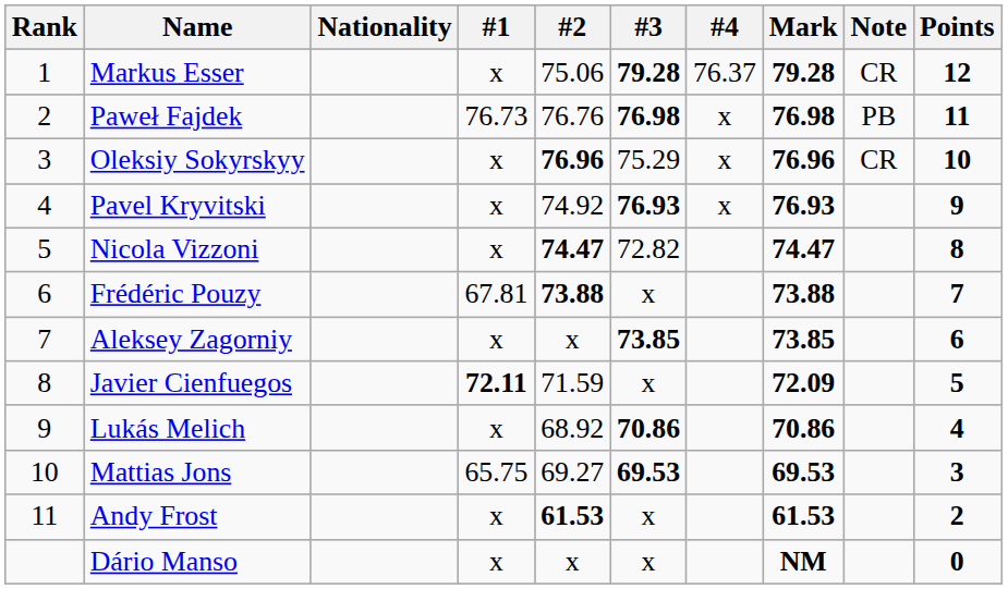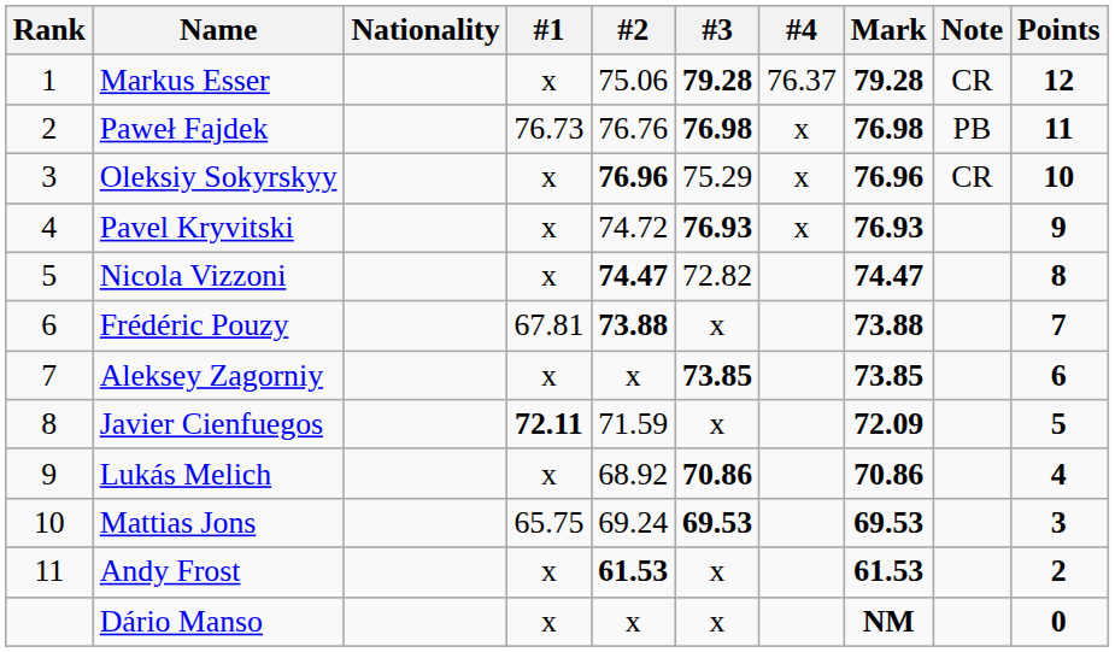 <table class="wikitable sortable" style="text-align:center">
 <tr>
 <th>Rank</th>
 <th>Name</th>
 <th>Nationality</th>
 <th>#1</th>
 <th>#2</th>
 <th>#3</th>
 <th>#4</th>
 <th>Mark</th>
 <th>Note</th>
 <th>Points</th>
 </tr>
 <tr>
 <td>1</td>
 <td align=left><a href='#'>Markus Esser</a></td>
 <td align=left></td>
 <td>x</td>
 <td>75.06</td>
 <td><strong>79.28</strong></td>
 <td>76.37</td>
 <td><strong>79.28</strong></td>
 <td>CR</td>
 <td><strong>12</strong></td>
 </tr>
 <tr>
 <td>2</td>
 <td align=left><a href='#'>Paweł Fajdek</a></td>
 <td align=left></td>
 <td>76.73</td>
 <td>76.76</td>
 <td><strong>76.98</strong></td>
 <td>x</td>
 <td><strong>76.98</strong></td>
 <td>PB</td>
 <td><strong>11</strong></td>
 </tr>
 <tr>
 <td>3</td>
 <td align=left><a href='#'>Oleksiy Sokyrskyy</a></td>
 <td align=left></td>
 <td>x</td>
 <td><strong>76.96</strong></td>
 <td>75.29</td>
 <td>x</td>
 <td><strong>76.96</strong></td>
 <td>CR</td>
 <td><strong>10</strong></td>
 </tr>
 <tr>
 <td>4</td>
 <td align=left><a href='#'>Pavel Kryvitski</a></td>
 <td align=left></td>
 <td>x</td>
-<td>74.92</td>
+<td>74.72</td>
 <td><strong>76.93</strong></td>
 <td>x</td>
 <td><strong>76.93</strong></td>
 <td></td>
 <td><strong>9</strong></td>
 </tr>
 <tr>
 <td>5</td>
 <td align=left><a href='#'>Nicola Vizzoni</a></td>
 <td align=left></td>
 <td>x</td>
 <td><strong>74.47</strong></td>
 <td>72.82</td>
 <td></td>
 <td><strong>74.47</strong></td>
 <td></td>
 <td><strong>8</strong></td>
 </tr>
 <tr>
 <td>6</td>
 <td align=left><a href='#'>Frédéric Pouzy</a></td>
 <td align=left></td>
 <td>67.81</td>
 <td><strong>73.88</strong></td>
 <td>x</td>
 <td></td>
 <td><strong>73.88</strong></td>
 <td></td>
 <td><strong>7</strong></td>
 </tr>
 <tr>
 <td>7</td>
 <td align=left><a href='#'>Aleksey Zagorniy</a></td>
 <td align=left></td>
 <td>x</td>
 <td>x</td>
 <td><strong>73.85</strong></td>
 <td></td>
 <td><strong>73.85</strong></td>
 <td></td>
 <td><strong>6</strong></td>
 </tr>
 <tr>
 <td>8</td>
 <td align=left><a href='#'>Javier Cienfuegos</a></td>
 <td align=left></td>
 <td><strong>72.11</strong></td>
 <td>71.59</td>
 <td>x</td>
 <td></td>
 <td><strong>72.09</strong></td>
 <td></td>
 <td><strong>5</strong></td>
 </tr>
 <tr>
 <td>9</td>
 <td align=left><a href='#'>Lukás Melich</a></td>
 <td align=left></td>
 <td>x</td>
 <td>68.92</td>
 <td><strong>70.86</strong></td>
 <td></td>
 <td><strong>70.86</strong></td>
 <td></td>
 <td><strong>4</strong></td>
 </tr>
 <tr>
 <td>10</td>
 <td align=left><a href='#'>Mattias Jons</a></td>
 <td align=left></td>
 <td>65.75</td>
-<td>69.27</td>
+<td>69.24</td>
 <td><strong>69.53</strong></td>
 <td></td>
 <td><strong>69.53</strong></td>
 <td></td>
 <td><strong>3</strong></td>
 </tr>
 <tr>
 <td>11</td>
 <td align=left><a href='#'>Andy Frost</a></td>
 <td align=left></td>
 <td>x</td>
 <td><strong>61.53</strong></td>
 <td>x</td>
 <td></td>
 <td><strong>61.53</strong></td>
 <td></td>
 <td><strong>2</strong></td>
 </tr>
 <tr>
 <td></td>
 <td align=left><a href='#'>Dário Manso</a></td>
 <td align=left></td>
 <td>x</td>
 <td>x</td>
 <td>x</td>
 <td></td>
 <td><strong>NM</strong></td>
 <td></td>
 <td><strong>0</strong></td>
 </tr>
 </table>
